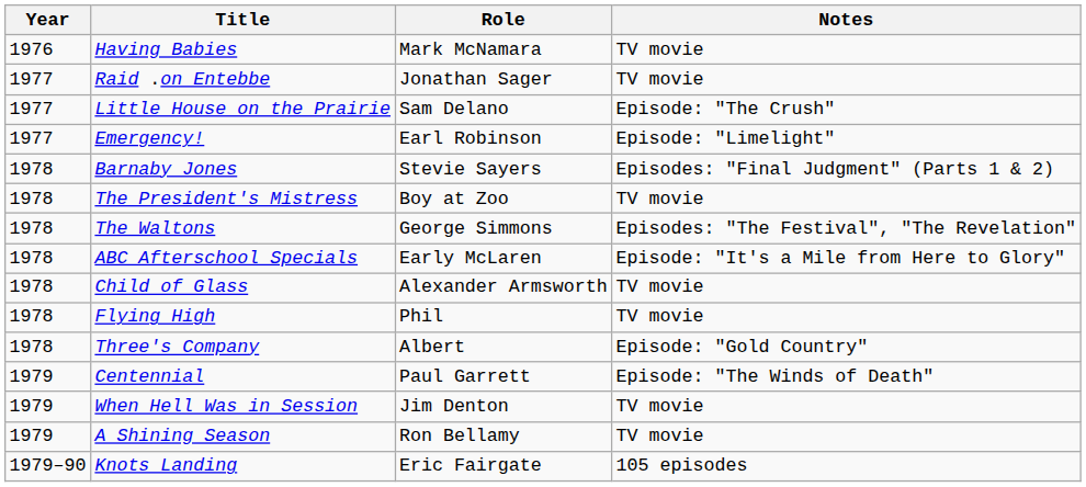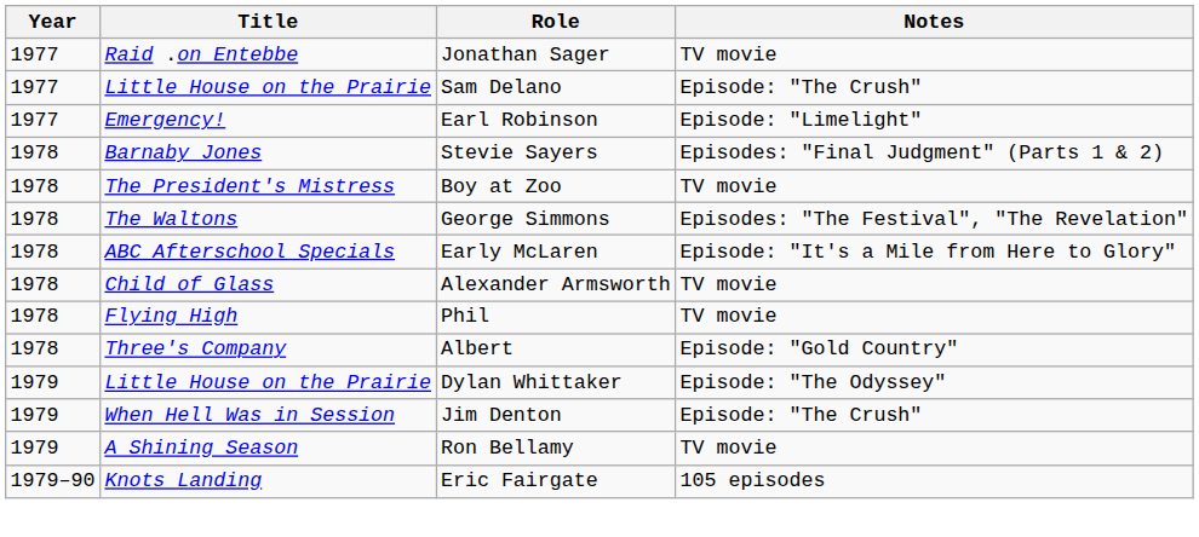 <table class="wikitable">
 <tr>
 <th>Year</th>
 <th>Title</th>
 <th>Role</th>
 <th>Notes</th>
-</tr>
-<tr>
-<td>1976</td>
-<td><em><a href='#'>Having Babies</a></em></td>
-<td>Mark McNamara</td>
-<td>TV movie</td>
 </tr>
 <tr>
 <td>1977</td>
 <td><em><a href='#'>Raid</a></em> .<em><a href='#'>on Entebbe</a></em></td>
 <td>Jonathan Sager</td>
 <td>TV movie</td>
 </tr>
 <tr>
 <td>1977</td>
 <td><em><a href='#'>Little House on the Prairie</a></em></td>
 <td>Sam Delano</td>
 <td>Episode: "The Crush"</td>
 </tr>
 <tr>
 <td>1977</td>
 <td><em><a href='#'>Emergency!</a></em></td>
 <td>Earl Robinson</td>
 <td>Episode: "Limelight"</td>
 </tr>
 <tr>
 <td>1978</td>
 <td><em><a href='#'>Barnaby Jones</a></em></td>
 <td>Stevie Sayers</td>
 <td>Episodes: "Final Judgment" (Parts 1 & 2)</td>
 </tr>
 <tr>
 <td>1978</td>
 <td><em><a href='#'>The President's Mistress</a></em></td>
 <td>Boy at Zoo</td>
 <td>TV movie</td>
 </tr>
 <tr>
 <td>1978</td>
 <td><em><a href='#'>The Waltons</a></em></td>
 <td>George Simmons</td>
 <td>Episodes: "The Festival", "The Revelation"</td>
 </tr>
 <tr>
 <td>1978</td>
 <td><em><a href='#'>ABC Afterschool Specials</a></em></td>
 <td>Early McLaren</td>
 <td>Episode: "It's a Mile from Here to Glory"</td>
 </tr>
 <tr>
 <td>1978</td>
 <td><em><a href='#'>Child of Glass</a></em></td>
 <td>Alexander Armsworth</td>
 <td>TV movie</td>
 </tr>
 <tr>
 <td>1978</td>
 <td><em><a href='#'>Flying High</a></em></td>
 <td>Phil</td>
 <td>TV movie</td>
 </tr>
 <tr>
 <td>1978</td>
 <td><em><a href='#'>Three's Company</a></em></td>
 <td>Albert</td>
 <td>Episode: "Gold Country"</td>
 </tr>
 <tr>
 <td>1979</td>
-<td><em><a href='#'>Centennial</a></em></td>
-<td>Paul Garrett</td>
-<td>Episode: "The Winds of Death"</td>
+<td><em><a href='#'>Little House on the Prairie</a></em></td>
+<td>Dylan Whittaker</td>
+<td>Episode: "The Odyssey"</td>
 </tr>
 <tr>
 <td>1979</td>
 <td><em><a href='#'>When Hell Was in Session</a></em></td>
 <td>Jim Denton</td>
-<td>TV movie</td>
+<td>Episode: "The Crush"</td>
 </tr>
 <tr>
 <td>1979</td>
 <td><em><a href='#'>A Shining Season</a></em></td>
 <td>Ron Bellamy</td>
 <td>TV movie</td>
 </tr>
 <tr>
 <td>1979–90</td>
 <td><em><a href='#'>Knots Landing</a></em></td>
 <td>Eric Fairgate</td>
 <td>105 episodes</td>
 </tr>
 </table>
